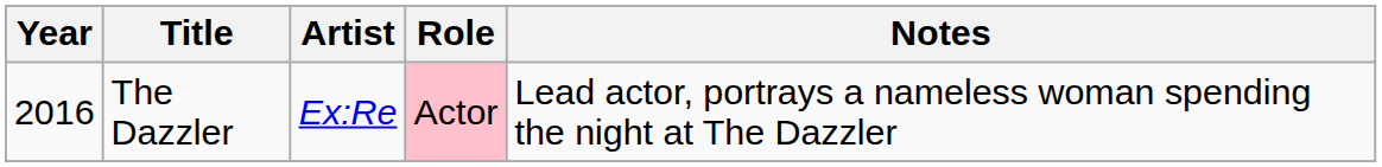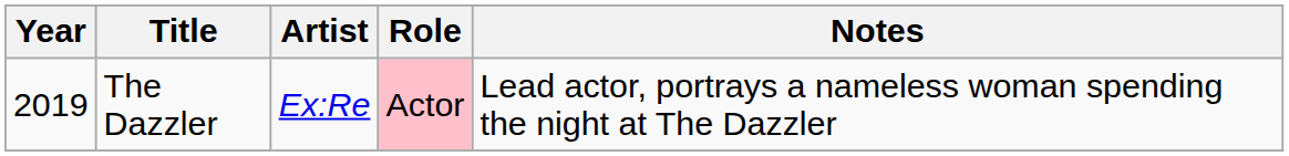 <table class="wikitable sortable">
 <tr>
 <th>Year</th>
 <th>Title</th>
 <th>Artist</th>
 <th>Role</th>
 <th class="unsortable">Notes</th>
 </tr>
 <tr>
-<td>2016</td>
+<td>2019</td>
 <td>The Dazzler</td>
 <td><em><a href='#'>Ex:Re</a></em></td>
 <td style="background: pink;">Actor</td>
 <td>Lead actor, portrays a nameless woman spending the night at The Dazzler</td>
 </tr>
 </table>
